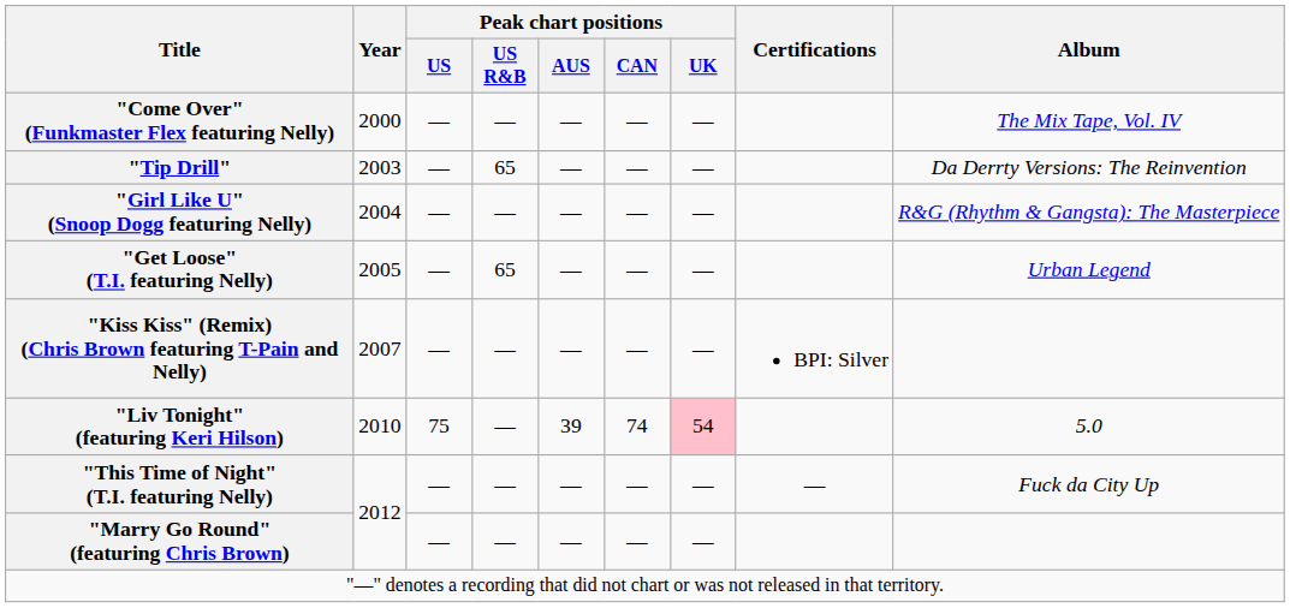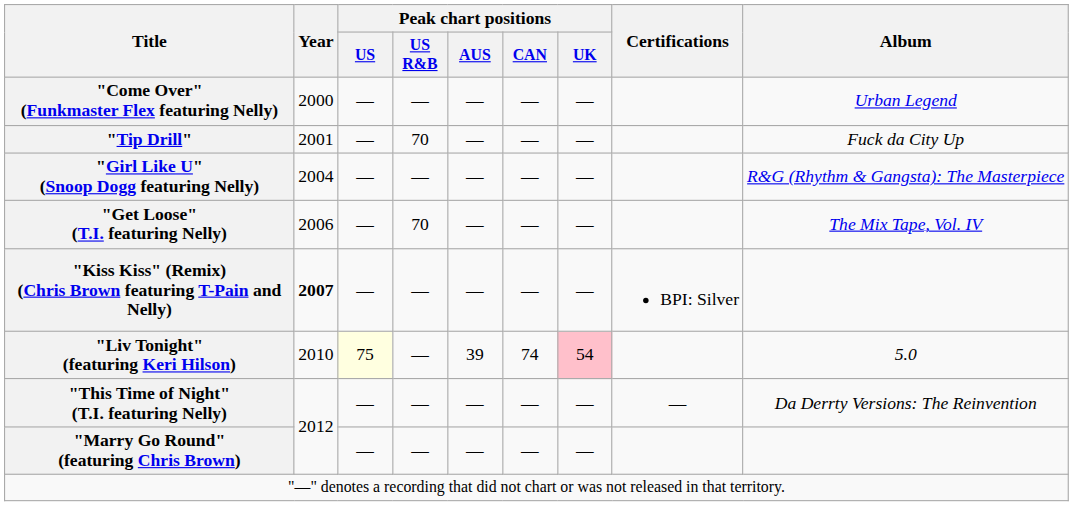 <table class="wikitable plainrowheaders" style="text-align:center;" border="1">
 <tr>
 <th scope="col" rowspan="2" style="width:16em;">Title</th>
 <th scope="col" rowspan="2">Year</th>
 <th scope="col" colspan="5">Peak chart positions</th>
 <th scope="col" rowspan="2">Certifications</th>
 <th scope="col" rowspan="2">Album</th>
 </tr>
 <tr>
 <th scope="col" style="width:3em;font-size:90%;"><a href='#'>US</a><br></th>
 <th scope="col" style="width:3em;font-size:90%;"><a href='#'>US<br>R&B</a><br></th>
 <th scope="col" style="width:3em;font-size:90%;"><a href='#'>AUS</a><br></th>
 <th scope="col" style="width:3em;font-size:90%;"><a href='#'>CAN</a><br></th>
 <th scope="col" style="width:3em;font-size:90%;"><a href='#'>UK</a><br></th>
 </tr>
 <tr>
 <th scope="row">"Come Over"<br><span>(<a href='#'>Funkmaster Flex</a> featuring Nelly)</span></th>
 <td>2000</td>
 <td>—</td>
 <td>—</td>
 <td>—</td>
 <td>—</td>
 <td>—</td>
 <td></td>
-<td><em><a href='#'>The Mix Tape, Vol. IV</a></em></td>
+<td><em><a href='#'>Urban Legend</a></em></td>
 </tr>
 <tr>
 <th scope="row">"<a href='#'>Tip Drill</a>"</th>
-<td>2003</td>
+<td>2001</td>
 <td>—</td>
-<td>65</td>
+<td>70</td>
 <td>—</td>
 <td>—</td>
 <td>—</td>
 <td></td>
-<td><em>Da Derrty Versions: The Reinvention</em></td>
+<td><em>Fuck da City Up</em></td>
 </tr>
 <tr>
 <th scope="row">"<a href='#'>Girl Like U</a>"<br><span>(<a href='#'>Snoop Dogg</a> featuring Nelly)</span></th>
 <td>2004</td>
 <td>—</td>
 <td>—</td>
 <td>—</td>
 <td>—</td>
 <td>—</td>
 <td></td>
 <td><em><a href='#'>R&G (Rhythm & Gangsta): The Masterpiece</a></em></td>
 </tr>
 <tr>
 <th scope="row">"Get Loose"<br><span>(<a href='#'>T.I.</a> featuring Nelly)</span></th>
-<td>2005</td>
+<td>2006</td>
 <td>—</td>
-<td>65</td>
+<td>70</td>
 <td>—</td>
 <td>—</td>
 <td>—</td>
 <td></td>
-<td><em><a href='#'>Urban Legend</a></em></td>
+<td><em><a href='#'>The Mix Tape, Vol. IV</a></em></td>
 </tr>
 <tr>
 <th scope="row">"Kiss Kiss" (Remix)<br><span>(<a href='#'>Chris Brown</a> featuring <a href='#'>T-Pain</a> and Nelly)</span></th>
-<td>2007</td>
+<td><strong>2007</strong></td>
 <td>—</td>
 <td>—</td>
 <td>—</td>
 <td>—</td>
 <td>—</td>
 <td><br><ul><li>BPI: Silver</li></ul></td>
 <td></td>
 </tr>
 <tr>
 <th scope="row">"Liv Tonight"<br><span>(featuring <a href='#'>Keri Hilson</a>)</span></th>
 <td>2010</td>
-<td>75</td>
+<td style="background: lightyellow;">75</td>
 <td>—</td>
 <td>39</td>
 <td>74</td>
 <td style="background: pink;">54</td>
 <td></td>
 <td><em>5.0</em></td>
 </tr>
 <tr>
 <th scope="row">"This Time of Night"<br><span>(T.I. featuring Nelly)</span></th>
 <td rowspan="2">2012</td>
 <td>—</td>
 <td>—</td>
 <td>—</td>
 <td>—</td>
 <td>—</td>
 <td>—</td>
-<td><em>Fuck da City Up</em></td>
+<td><em>Da Derrty Versions: The Reinvention</em></td>
 </tr>
 <tr>
 <th scope="row">"Marry Go Round"<br><span>(featuring <a href='#'>Chris Brown</a>)</span></th>
 <td>—</td>
 <td>—</td>
 <td>—</td>
 <td>—</td>
 <td>—</td>
 <td></td>
 <td></td>
 </tr>
 <tr>
 <td colspan="14" style="font-size:90%">"—" denotes a recording that did not chart or was not released in that territory.</td>
 </tr>
 </table>
